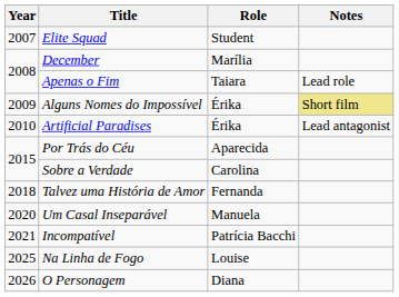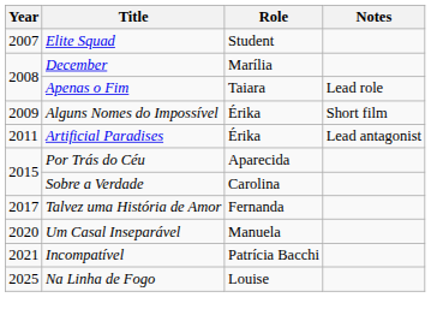 <table class="wikitable">
 <tr>
 <th>Year</th>
 <th>Title</th>
 <th>Role</th>
 <th>Notes</th>
 </tr>
 <tr>
 <td>2007</td>
 <td><em><a href='#'>Elite Squad</a></em></td>
 <td>Student</td>
 <td></td>
 </tr>
 <tr>
 <td rowspan="2">2008</td>
 <td><em><a href='#'>December</a></em></td>
 <td>Marília</td>
 <td></td>
 </tr>
 <tr>
 <td><em><a href='#'>Apenas o Fim</a></em></td>
 <td>Taiara</td>
 <td>Lead role</td>
 </tr>
 <tr>
 <td>2009</td>
 <td><em>Alguns Nomes do Impossível</em></td>
 <td>Érika</td>
-<td style="background: khaki;">Short film</td>
+<td>Short film</td>
 </tr>
 <tr>
-<td>2010</td>
+<td>2011</td>
 <td><em><a href='#'>Artificial Paradises</a></em></td>
 <td>Érika</td>
 <td>Lead antagonist</td>
 </tr>
 <tr>
 <td rowspan="2">2015</td>
 <td><em>Por Trás do Céu</em></td>
 <td>Aparecida</td>
 <td></td>
 </tr>
 <tr>
 <td><em>Sobre a Verdade</em></td>
 <td>Carolina</td>
 <td></td>
 </tr>
 <tr>
-<td>2018</td>
+<td>2017</td>
 <td><em>Talvez uma História de Amor</em></td>
 <td>Fernanda</td>
 <td></td>
 </tr>
 <tr>
 <td>2020</td>
 <td><em>Um Casal Inseparável</em></td>
 <td>Manuela</td>
 <td></td>
 </tr>
 <tr>
 <td>2021</td>
 <td><em>Incompatível</em></td>
 <td>Patrícia Bacchi</td>
 <td></td>
 </tr>
 <tr>
 <td>2025</td>
 <td><em>Na Linha de Fogo</em></td>
 <td>Louise</td>
 <td></td>
 </tr>
-<tr>
-<td>2026</td>
-<td><em>O Personagem</em></td>
-<td>Diana</td>
-<td></td>
-</tr>
 </table>
